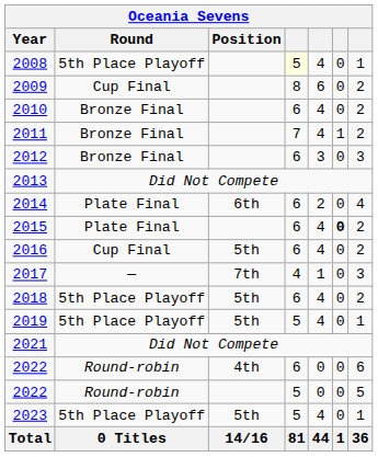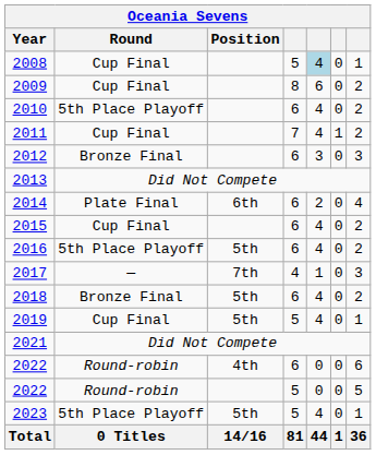 <table class="wikitable" style="text-align: center;">
 <tr>
 <th colspan="7"><a href='#'>Oceania Sevens</a></th>
 </tr>
 <tr>
 <th>Year</th>
 <th>Round</th>
 <th>Position</th>
 <th></th>
 <th></th>
 <th></th>
 <th></th>
 </tr>
 <tr>
 <td> <a href='#'>2008</a></td>
-<td>5th Place Playoff</td>
+<td>Cup Final</td>
 <td></td>
-<td style="background: lightyellow;">5</td>
-<td>4</td>
+<td>5</td>
+<td style="background: lightblue;">4</td>
 <td>0</td>
 <td>1</td>
 </tr>
 <tr>
 <td> <a href='#'>2009</a></td>
 <td>Cup Final</td>
 <td></td>
 <td>8</td>
 <td>6</td>
 <td>0</td>
 <td>2</td>
 </tr>
 <tr>
 <td> <a href='#'>2010</a></td>
-<td>Bronze Final</td>
+<td>5th Place Playoff</td>
 <td></td>
 <td>6</td>
 <td>4</td>
 <td>0</td>
 <td>2</td>
 </tr>
 <tr>
 <td> <a href='#'>2011</a></td>
-<td>Bronze Final</td>
+<td>Cup Final</td>
 <td></td>
 <td>7</td>
 <td>4</td>
 <td>1</td>
 <td>2</td>
 </tr>
 <tr>
 <td> <a href='#'>2012</a></td>
 <td>Bronze Final</td>
 <td></td>
 <td>6</td>
 <td>3</td>
 <td>0</td>
 <td>3</td>
 </tr>
 <tr>
 <td> <a href='#'>2013</a></td>
 <td colspan="6"><em>Did Not Compete</em></td>
 </tr>
 <tr>
 <td> <a href='#'>2014</a></td>
 <td>Plate Final</td>
 <td>6th</td>
 <td>6</td>
 <td>2</td>
 <td>0</td>
 <td>4</td>
 </tr>
 <tr>
 <td> <a href='#'>2015</a></td>
-<td>Plate Final</td>
+<td>Cup Final</td>
 <td></td>
 <td>6</td>
 <td>4</td>
-<td><strong>0</strong></td>
+<td>0</td>
 <td>2</td>
 </tr>
 <tr>
 <td> <a href='#'>2016</a></td>
-<td>Cup Final</td>
+<td>5th Place Playoff</td>
 <td>5th</td>
 <td>6</td>
 <td>4</td>
 <td>0</td>
 <td>2</td>
 </tr>
 <tr>
 <td> <a href='#'>2017</a></td>
 <td>— </td>
 <td>7th</td>
 <td>4</td>
 <td>1</td>
 <td>0</td>
 <td>3</td>
 </tr>
 <tr>
 <td> <a href='#'>2018</a></td>
-<td>5th Place Playoff</td>
+<td>Bronze Final</td>
 <td>5th</td>
 <td>6</td>
 <td>4</td>
 <td>0</td>
 <td>2</td>
 </tr>
 <tr>
 <td> <a href='#'>2019</a></td>
-<td>5th Place Playoff</td>
+<td>Cup Final</td>
 <td>5th</td>
 <td>5</td>
 <td>4</td>
 <td>0</td>
 <td>1</td>
 </tr>
 <tr>
 <td> <a href='#'>2021</a></td>
 <td colspan="6"><em>Did Not Compete</em></td>
 </tr>
 <tr>
 <td> <a href='#'>2022</a></td>
 <td><em>Round-robin</em></td>
 <td>4th</td>
 <td>6</td>
 <td>0</td>
 <td>0</td>
 <td>6</td>
 </tr>
 <tr>
 <td> <a href='#'>2022</a></td>
 <td><em>Round-robin</em></td>
 <td></td>
 <td>5</td>
 <td>0</td>
 <td>0</td>
 <td>5</td>
 </tr>
 <tr>
 <td> <a href='#'>2023</a></td>
 <td>5th Place Playoff</td>
 <td>5th</td>
 <td>5</td>
 <td>4</td>
 <td>0</td>
 <td>1</td>
 </tr>
 <tr>
 <th>Total</th>
 <th>0 Titles</th>
 <th>14/16</th>
 <th>81</th>
 <th>44</th>
 <th>1</th>
 <th>36</th>
 </tr>
 </table>
